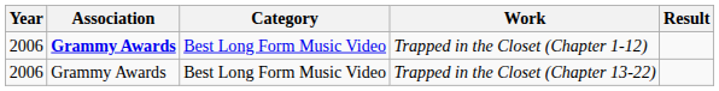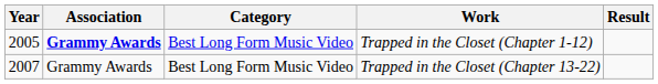 <table class="wikitable">
 <tr>
 <th>Year</th>
 <th>Association</th>
 <th>Category</th>
 <th>Work</th>
 <th>Result</th>
 </tr>
 <tr>
-<td>2006</td>
+<td>2005</td>
 <td><strong><a href='#'>Grammy Awards</a></strong></td>
 <td><a href='#'>Best Long Form Music Video</a></td>
 <td><em>Trapped in the Closet (Chapter 1-12)</em></td>
 <td></td>
 </tr>
 <tr>
-<td>2006</td>
+<td>2007</td>
 <td>Grammy Awards</td>
 <td>Best Long Form Music Video</td>
 <td><em>Trapped in the Closet (Chapter 13-22)</em></td>
 <td></td>
 </tr>
 </table>
